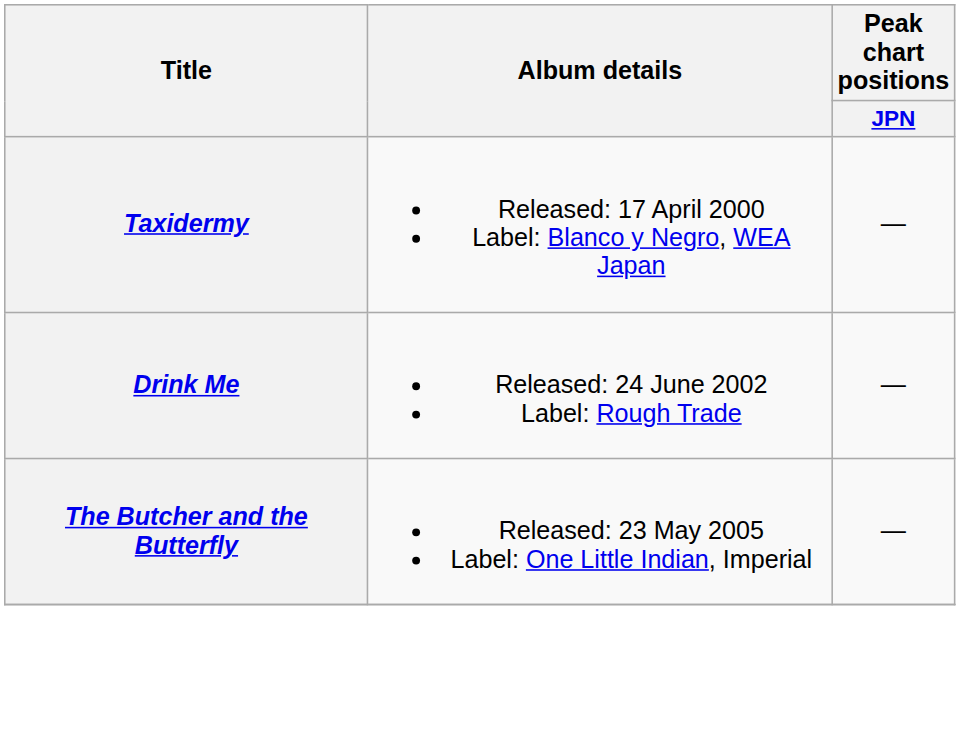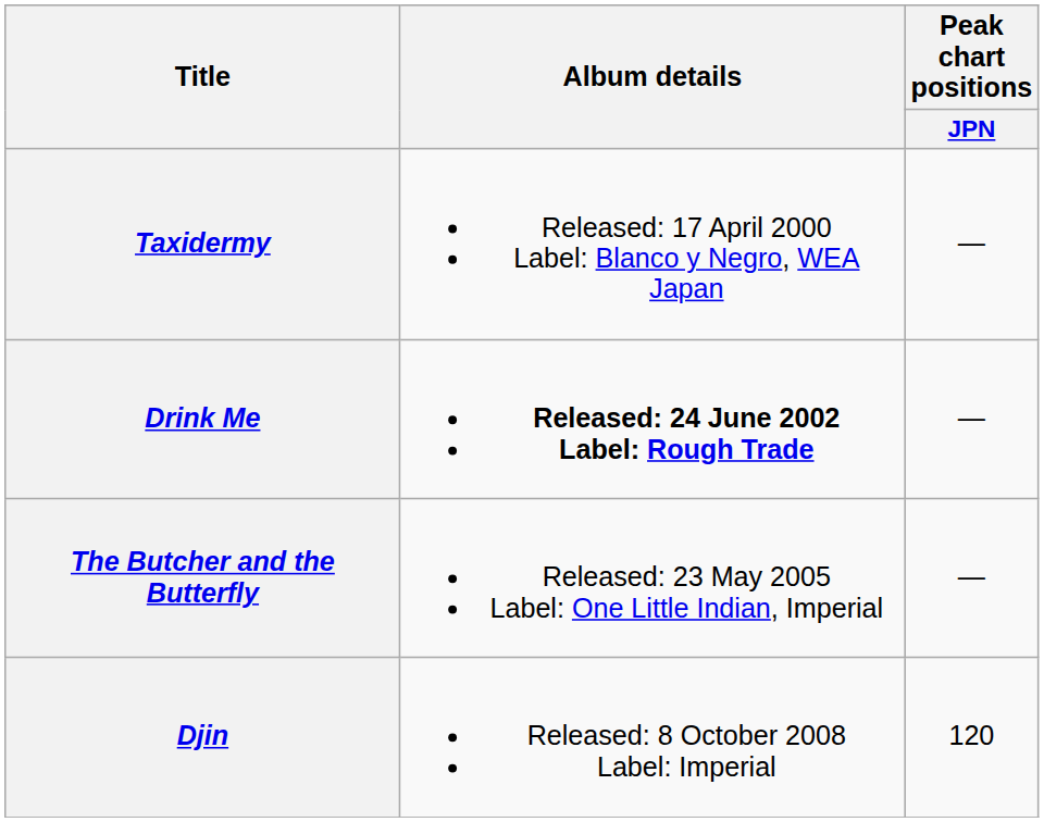 <table class="wikitable plainrowheaders" style="text-align:center;">
 <tr>
 <th scope="col" rowspan="2" style="width:14em;">Title</th>
 <th scope="col" rowspan="2" style="width:18em;">Album details</th>
 <th scope="col" colspan="1">Peak chart positions</th>
 </tr>
 <tr>
 <th scope="col" style="width:3em;font-size:90%;"><a href='#'>JPN</a><br></th>
 </tr>
 <tr>
 <th scope="row"><em><a href='#'>Taxidermy</a></em></th>
 <td><br><ul><li>Released: 17 April 2000</li><li>Label: <a href='#'>Blanco y Negro</a>, <a href='#'>WEA Japan</a></li></ul></td>
 <td>—</td>
 </tr>
 <tr>
 <th scope="row"><em><a href='#'>Drink Me</a></em></th>
-<td><br><ul><li>Released: 24 June 2002</li><li>Label: <a href='#'>Rough Trade</a></li></ul></td>
+<td><strong><br><ul><li>Released: 24 June 2002</li><li>Label: <a href='#'>Rough Trade</a></li></ul></strong></td>
 <td>—</td>
 </tr>
 <tr>
 <th scope="row"><em><a href='#'>The Butcher and the Butterfly</a></em></th>
 <td><br><ul><li>Released: 23 May 2005</li><li>Label: <a href='#'>One Little Indian</a>, Imperial</li></ul></td>
 <td>—</td>
 </tr>
 <tr>
+<th scope="row"><em><a href='#'>Djin</a></em></th>
+<td><br><ul><li>Released: 8 October 2008</li><li>Label: Imperial</li></ul></td>
+<td>120</td>
+</tr>
+<tr>
 </tr>
 </table>
